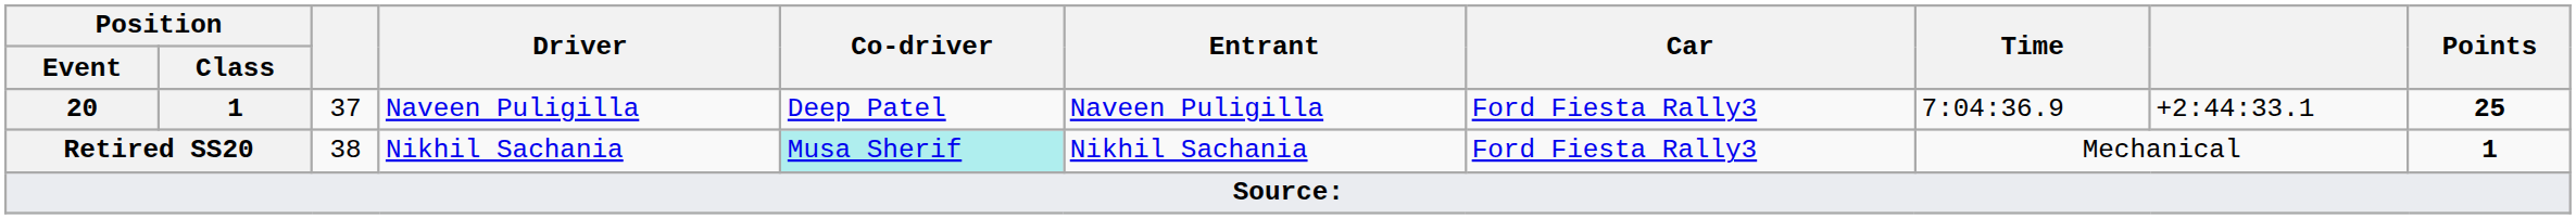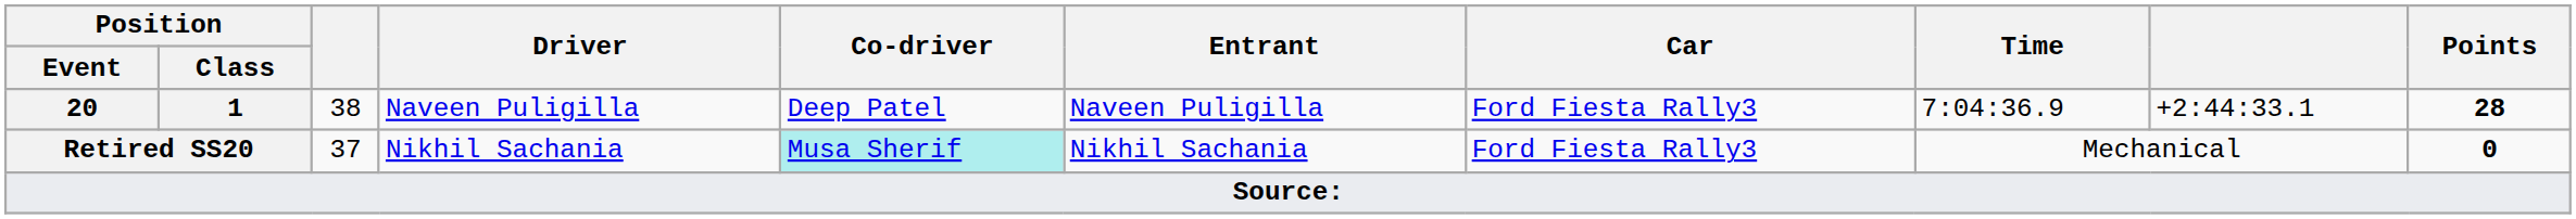 <table class="wikitable" width=85% style="font-size: 85%;">
 <tr>
 <th colspan="2">Position</th>
 <th rowspan="2"></th>
 <th rowspan="2">Driver</th>
 <th rowspan="2">Co-driver</th>
 <th rowspan="2">Entrant</th>
 <th rowspan="2">Car</th>
 <th rowspan="2">Time</th>
 <th rowspan="2"></th>
 <th rowspan="2">Points</th>
 </tr>
 <tr>
 <th>Event</th>
 <th>Class</th>
 </tr>
 <tr>
 <th>20</th>
 <th>1</th>
-<td align="center">37</td>
+<td align="center">38</td>
 <td><a href='#'>Naveen Puligilla</a></td>
 <td><a href='#'>Deep Patel</a></td>
 <td><a href='#'>Naveen Puligilla</a></td>
 <td><a href='#'>Ford Fiesta Rally3</a></td>
 <td>7:04:36.9</td>
 <td>+2:44:33.1</td>
-<td align="center"><strong>25</strong></td>
+<td align="center"><strong>28</strong></td>
 </tr>
 <tr>
 <th colspan="2">Retired SS20</th>
-<td align="center">38</td>
+<td align="center">37</td>
 <td><a href='#'>Nikhil Sachania</a></td>
 <td style="background: paleturquoise;"><a href='#'>Musa Sherif</a></td>
 <td><a href='#'>Nikhil Sachania</a></td>
 <td><a href='#'>Ford Fiesta Rally3</a></td>
 <td align="center" colspan="2">Mechanical</td>
-<td align="center"><strong>1</strong></td>
+<td align="center"><strong>0</strong></td>
 </tr>
 <tr>
 <td style="background-color:#EAECF0; text-align:center" colspan="11"><strong>Source:</strong></td>
 </tr>
 </table>
